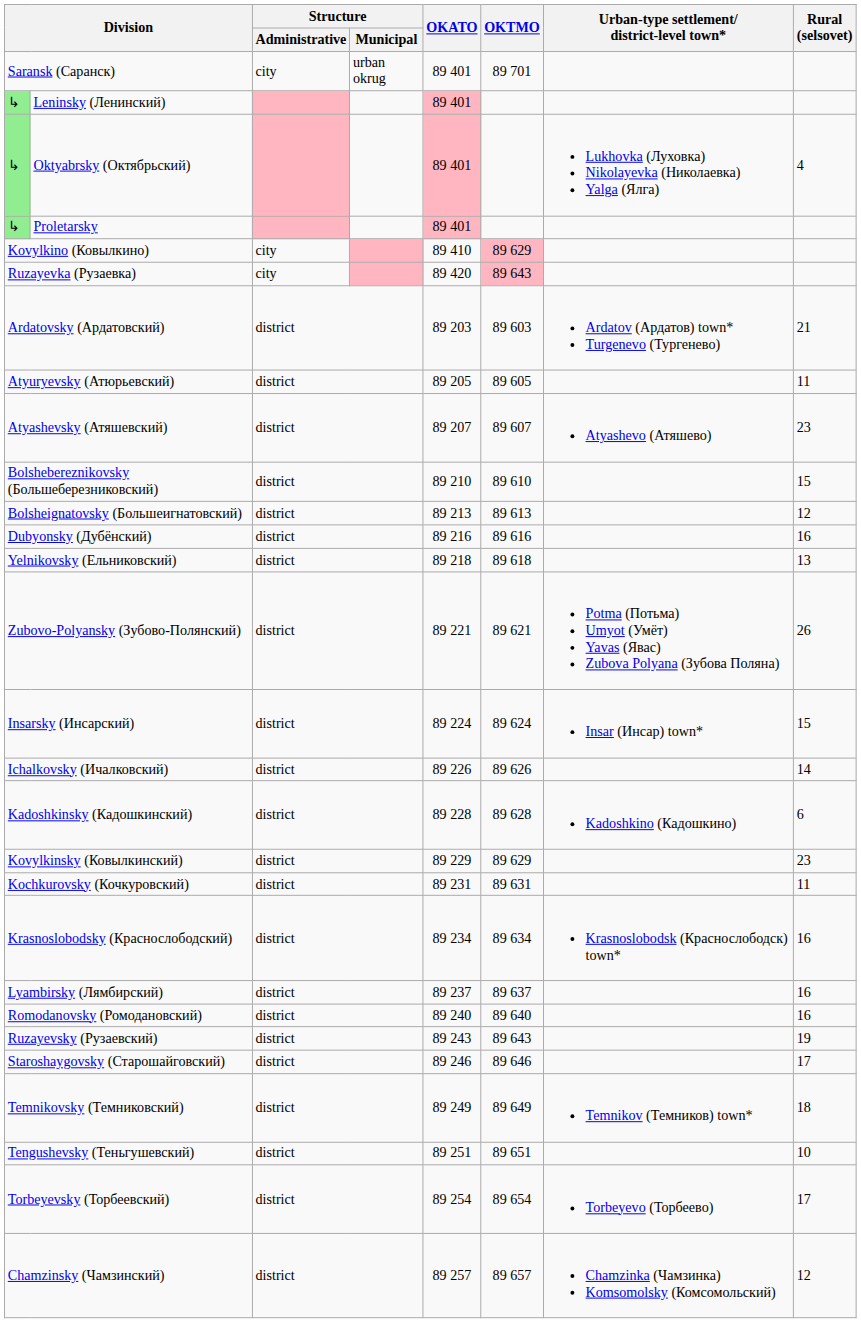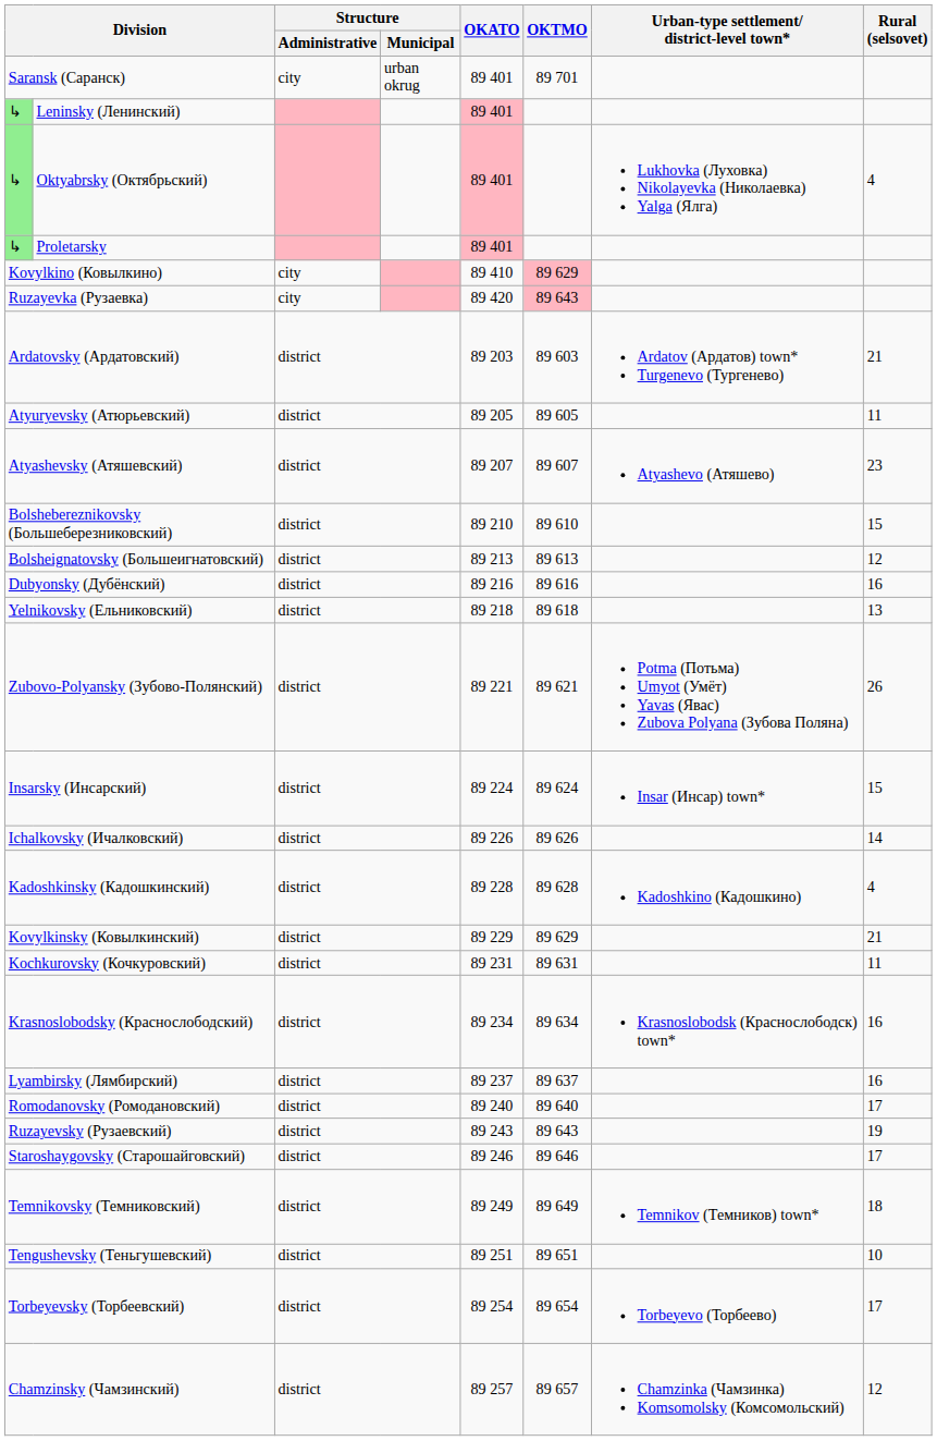 <table class="wikitable" style="padding: 24em 0; border: 1px #aaa solid; border-collapse: collapse; font-size: 90%;">
 <tr>
 <th colspan="2" rowspan="2">Division</th>
 <th colspan="2">Structure</th>
 <th rowspan="2"><a href='#'>OKATO</a></th>
 <th rowspan="2"><a href='#'>OKTMO</a></th>
 <th rowspan="2">Urban-type settlement/<br>district-level town*</th>
 <th rowspan="2">Rural<br>(selsovet)</th>
 </tr>
 <tr>
 <th>Administrative</th>
 <th>Municipal</th>
 </tr>
 <tr>
 <td colspan="2"><a href='#'>Saransk</a> (Саранск)</td>
 <td>city</td>
 <td>urban okrug</td>
 <td align="center">89 401</td>
 <td align="center">89 701</td>
 <td></td>
 <td></td>
 </tr>
 <tr>
 <td bgcolor="lightgreen">↳</td>
 <td><a href='#'>Leninsky</a> (Ленинский)</td>
 <td bgcolor="lightpink"></td>
 <td></td>
 <td bgcolor="lightpink" align="center">89 401</td>
 <td></td>
 <td></td>
 <td></td>
 </tr>
 <tr>
 <td bgcolor="lightgreen">↳</td>
 <td><a href='#'>Oktyabrsky</a> (Октябрьский)</td>
 <td bgcolor="lightpink"></td>
 <td></td>
 <td bgcolor="lightpink" align="center">89 401</td>
 <td></td>
 <td><br><ul><li><a href='#'>Lukhovka</a> (Луховка)</li><li><a href='#'>Nikolayevka</a> (Николаевка)</li><li><a href='#'>Yalga</a> (Ялга)</li></ul></td>
 <td>4</td>
 </tr>
 <tr>
 <td bgcolor="lightgreen">↳</td>
 <td><a href='#'>Proletarsky</a></td>
 <td bgcolor="lightpink"></td>
 <td></td>
 <td bgcolor="lightpink" align="center">89 401</td>
 <td></td>
 <td></td>
 <td></td>
 </tr>
 <tr>
 <td colspan="2"><a href='#'>Kovylkino</a> (Ковылкино)</td>
 <td>city</td>
 <td bgcolor="lightpink"></td>
 <td align="center">89 410</td>
 <td bgcolor="lightpink" align="center">89 629</td>
 <td></td>
 <td></td>
 </tr>
 <tr>
 <td colspan="2"><a href='#'>Ruzayevka</a> (Рузаевка)</td>
 <td>city</td>
 <td bgcolor="lightpink"></td>
 <td align="center">89 420</td>
 <td bgcolor="lightpink" align="center">89 643</td>
 <td></td>
 <td></td>
 </tr>
 <tr>
 <td colspan="2"><a href='#'>Ardatovsky</a> (Ардатовский)</td>
 <td colspan="2">district</td>
 <td align="center">89 203</td>
 <td align="center">89 603</td>
 <td><br><ul><li><a href='#'>Ardatov</a> (Ардатов) town*</li><li><a href='#'>Turgenevo</a> (Тургенево)</li></ul></td>
 <td>21</td>
 </tr>
 <tr>
 <td colspan="2"><a href='#'>Atyuryevsky</a> (Атюрьевский)</td>
 <td colspan="2">district</td>
 <td align="center">89 205</td>
 <td align="center">89 605</td>
 <td></td>
 <td>11</td>
 </tr>
 <tr>
 <td colspan="2"><a href='#'>Atyashevsky</a> (Атяшевский)</td>
 <td colspan="2">district</td>
 <td align="center">89 207</td>
 <td align="center">89 607</td>
 <td><br><ul><li><a href='#'>Atyashevo</a> (Атяшево)</li></ul></td>
 <td>23</td>
 </tr>
 <tr>
 <td colspan="2"><a href='#'>Bolshebereznikovsky</a> (Большеберезниковский)</td>
 <td colspan="2">district</td>
 <td align="center">89 210</td>
 <td align="center">89 610</td>
 <td></td>
 <td>15</td>
 </tr>
 <tr>
 <td colspan="2"><a href='#'>Bolsheignatovsky</a> (Большеигнатовский)</td>
 <td colspan="2">district</td>
 <td align="center">89 213</td>
 <td align="center">89 613</td>
 <td></td>
 <td>12</td>
 </tr>
 <tr>
 <td colspan="2"><a href='#'>Dubyonsky</a> (Дубёнский)</td>
 <td colspan="2">district</td>
 <td align="center">89 216</td>
 <td align="center">89 616</td>
 <td></td>
 <td>16</td>
 </tr>
 <tr>
 <td colspan="2"><a href='#'>Yelnikovsky</a> (Ельниковский)</td>
 <td colspan="2">district</td>
 <td align="center">89 218</td>
 <td align="center">89 618</td>
 <td></td>
 <td>13</td>
 </tr>
 <tr>
 <td colspan="2"><a href='#'>Zubovo-Polyansky</a> (Зубово-Полянский)</td>
 <td colspan="2">district</td>
 <td align="center">89 221</td>
 <td align="center">89 621</td>
 <td><br><ul><li><a href='#'>Potma</a> (Потьма)</li><li><a href='#'>Umyot</a> (Умёт)</li><li><a href='#'>Yavas</a> (Явас)</li><li><a href='#'>Zubova Polyana</a> (Зубова Поляна)</li></ul></td>
 <td>26</td>
 </tr>
 <tr>
 <td colspan="2"><a href='#'>Insarsky</a> (Инсарский)</td>
 <td colspan="2">district</td>
 <td align="center">89 224</td>
 <td align="center">89 624</td>
 <td><br><ul><li><a href='#'>Insar</a> (Инсар) town*</li></ul></td>
 <td>15</td>
 </tr>
 <tr>
 <td colspan="2"><a href='#'>Ichalkovsky</a> (Ичалковский)</td>
 <td colspan="2">district</td>
 <td align="center">89 226</td>
 <td align="center">89 626</td>
 <td></td>
 <td>14</td>
 </tr>
 <tr>
 <td colspan="2"><a href='#'>Kadoshkinsky</a> (Кадошкинский)</td>
 <td colspan="2">district</td>
 <td align="center">89 228</td>
 <td align="center">89 628</td>
 <td><br><ul><li><a href='#'>Kadoshkino</a> (Кадошкино)</li></ul></td>
-<td>6</td>
+<td>4</td>
 </tr>
 <tr>
 <td colspan="2"><a href='#'>Kovylkinsky</a> (Ковылкинский)</td>
 <td colspan="2">district</td>
 <td align="center">89 229</td>
 <td align="center">89 629</td>
 <td></td>
-<td>23</td>
+<td>21</td>
 </tr>
 <tr>
 <td colspan="2"><a href='#'>Kochkurovsky</a> (Кочкуровский)</td>
 <td colspan="2">district</td>
 <td align="center">89 231</td>
 <td align="center">89 631</td>
 <td></td>
 <td>11</td>
 </tr>
 <tr>
 <td colspan="2"><a href='#'>Krasnoslobodsky</a> (Краснослободский)</td>
 <td colspan="2">district</td>
 <td align="center">89 234</td>
 <td align="center">89 634</td>
 <td><br><ul><li><a href='#'>Krasnoslobodsk</a> (Краснослободск) town*</li></ul></td>
 <td>16</td>
 </tr>
 <tr>
 <td colspan="2"><a href='#'>Lyambirsky</a> (Лямбирский)</td>
 <td colspan="2">district</td>
 <td align="center">89 237</td>
 <td align="center">89 637</td>
 <td></td>
 <td>16</td>
 </tr>
 <tr>
 <td colspan="2"><a href='#'>Romodanovsky</a> (Ромодановский)</td>
 <td colspan="2">district</td>
 <td align="center">89 240</td>
 <td align="center">89 640</td>
 <td></td>
-<td>16</td>
+<td>17</td>
 </tr>
 <tr>
 <td colspan="2"><a href='#'>Ruzayevsky</a> (Рузаевский)</td>
 <td colspan="2">district</td>
 <td align="center">89 243</td>
 <td align="center">89 643</td>
 <td></td>
 <td>19</td>
 </tr>
 <tr>
 <td colspan="2"><a href='#'>Staroshaygovsky</a> (Старошайговский)</td>
 <td colspan="2">district</td>
 <td align="center">89 246</td>
 <td align="center">89 646</td>
 <td></td>
 <td>17</td>
 </tr>
 <tr>
 <td colspan="2"><a href='#'>Temnikovsky</a> (Темниковский)</td>
 <td colspan="2">district</td>
 <td align="center">89 249</td>
 <td align="center">89 649</td>
 <td><br><ul><li><a href='#'>Temnikov</a> (Темников) town*</li></ul></td>
 <td>18</td>
 </tr>
 <tr>
 <td colspan="2"><a href='#'>Tengushevsky</a> (Теньгушевский)</td>
 <td colspan="2">district</td>
 <td align="center">89 251</td>
 <td align="center">89 651</td>
 <td></td>
 <td>10</td>
 </tr>
 <tr>
 <td colspan="2"><a href='#'>Torbeyevsky</a> (Торбеевский)</td>
 <td colspan="2">district</td>
 <td align="center">89 254</td>
 <td align="center">89 654</td>
 <td><br><ul><li><a href='#'>Torbeyevo</a> (Торбеево)</li></ul></td>
 <td>17</td>
 </tr>
 <tr>
 <td colspan="2"><a href='#'>Chamzinsky</a> (Чамзинский)</td>
 <td colspan="2">district</td>
 <td align="center">89 257</td>
 <td align="center">89 657</td>
 <td><br><ul><li><a href='#'>Chamzinka</a> (Чамзинка)</li><li><a href='#'>Komsomolsky</a> (Комсомольский)</li></ul></td>
 <td>12</td>
 </tr>
 </table>
